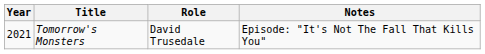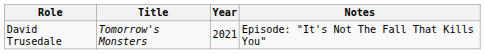 <table class="wikitable sortable">
 <tr>
+<th>Role</th>
+<th>Title</th>
 <th>Year</th>
-<th>Title</th>
-<th>Role</th>
 <th>Notes</th>
 </tr>
 <tr>
+<td>David Trusedale</td>
+<td><em>Tomorrow's Monsters</em></td>
 <td>2021</td>
-<td><em>Tomorrow's Monsters</em></td>
-<td>David Trusedale</td>
 <td>Episode: "It's Not The Fall That Kills You"</td>
 </tr>
 </table>
